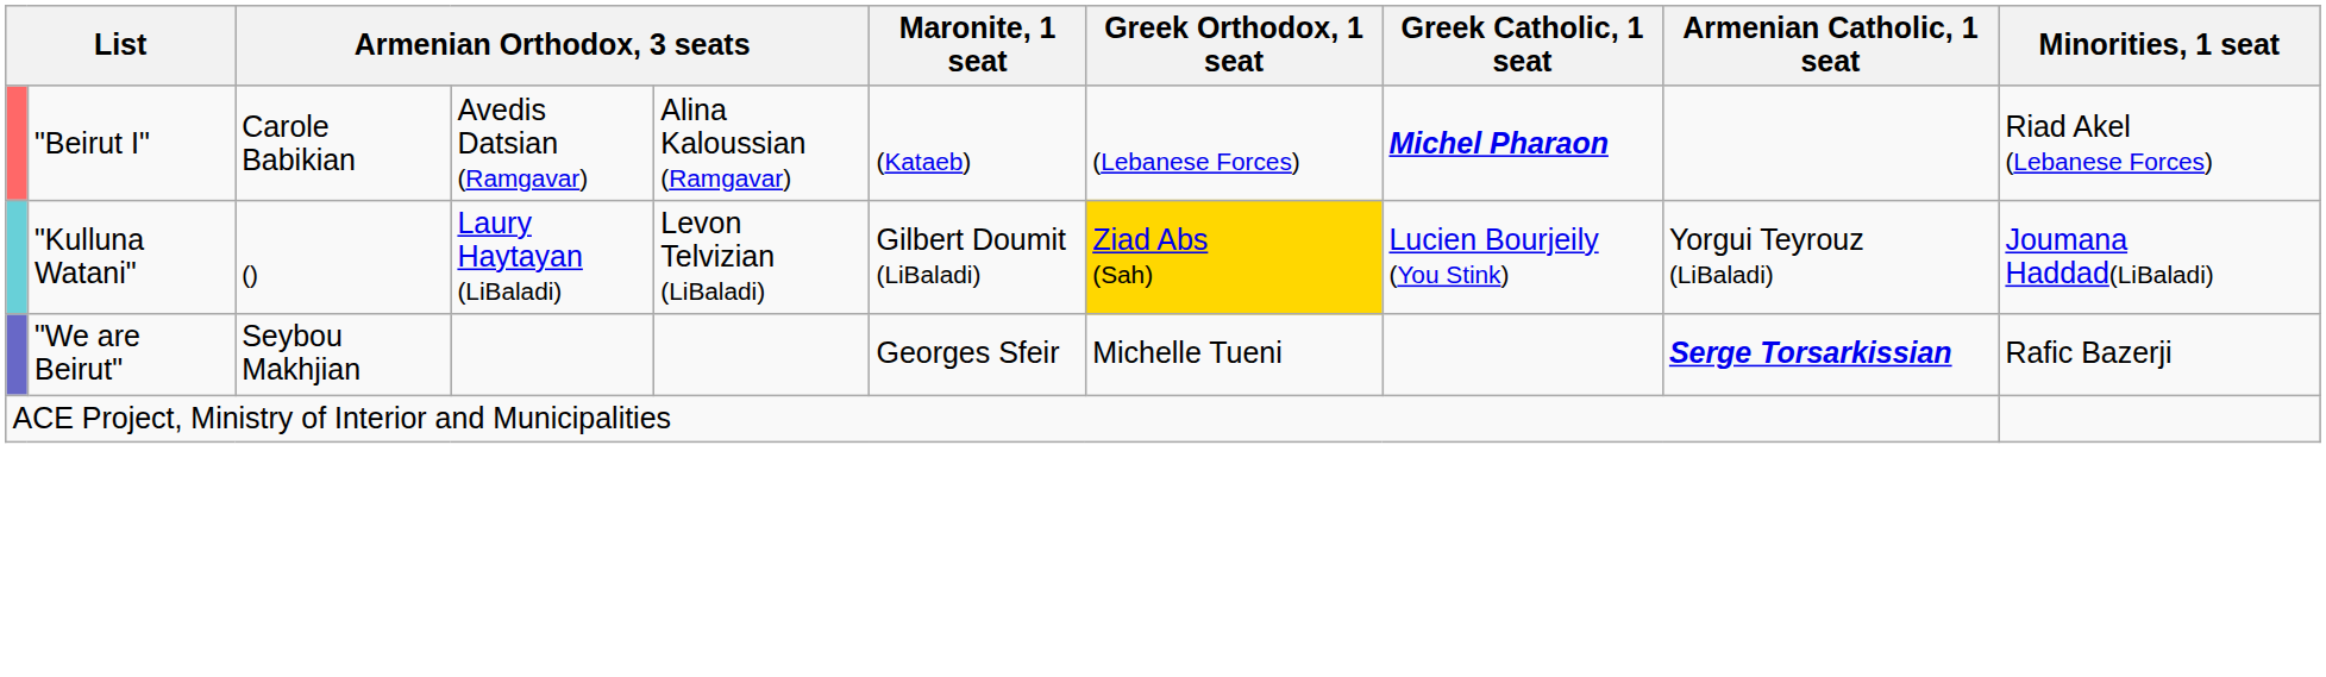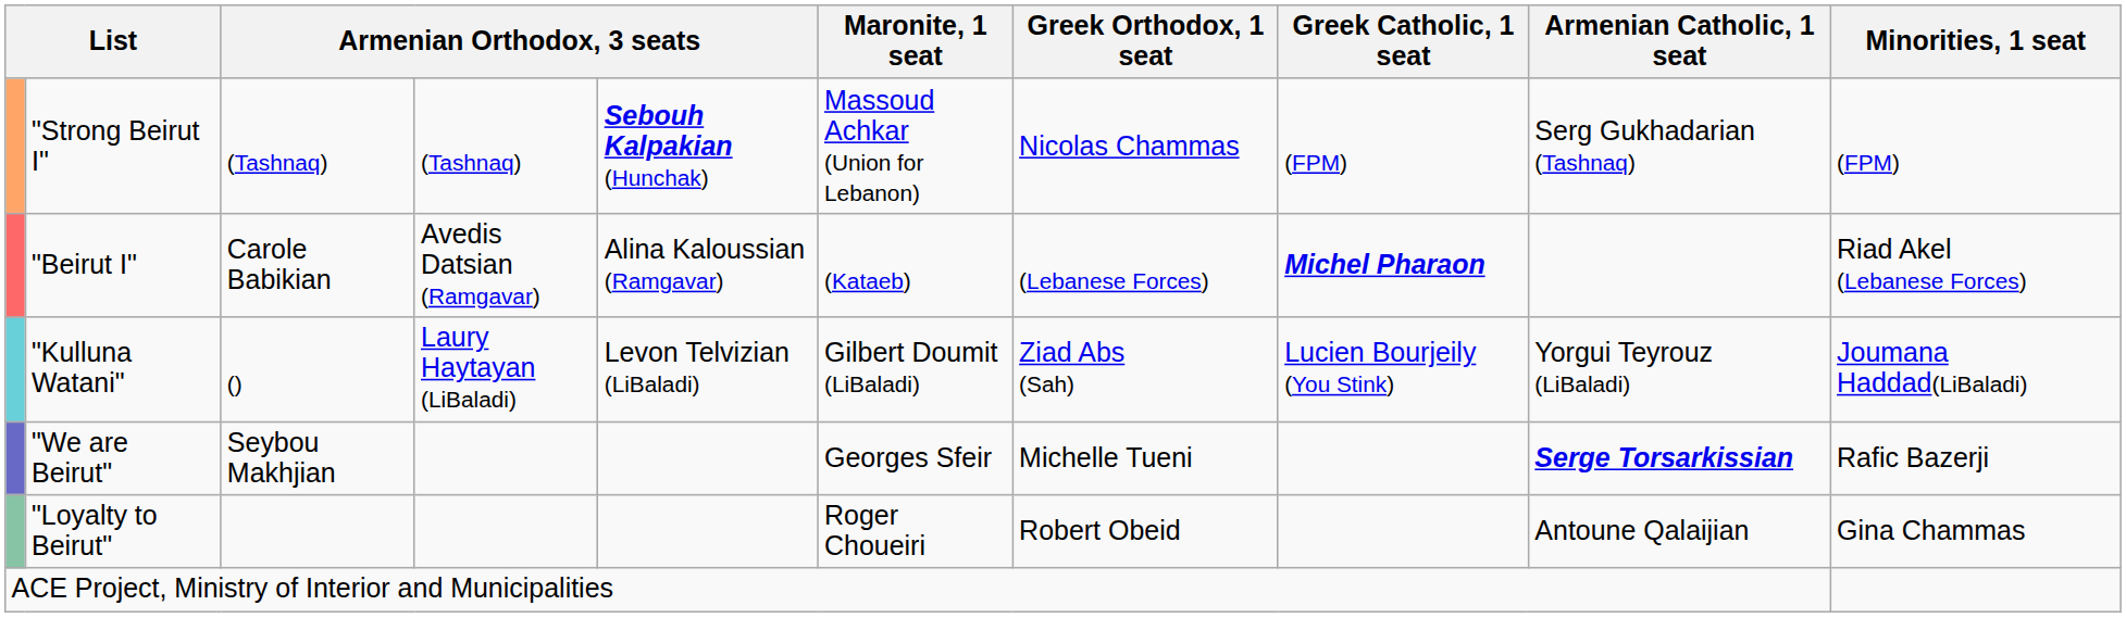 <table class="wikitable" style="text-align:left">
 <tr>
 <th colspan="2">List</th>
 <th colspan="3">Armenian Orthodox, 3 seats</th>
 <th>Maronite, 1 seat</th>
 <th>Greek Orthodox, 1 seat</th>
 <th>Greek Catholic, 1 seat</th>
 <th>Armenian Catholic, 1 seat</th>
 <th>Minorities, 1 seat</th>
+</tr>
+<tr>
+<td align=left, style="background-color:#ffa568"> </td>
+<td align="left">"Strong Beirut I"</td>
+<td><br><small>(<a href='#'>Tashnaq</a>)</small></td>
+<td><br><small>(<a href='#'>Tashnaq</a>)</small></td>
+<td><strong><em><a href='#'>Sebouh Kalpakian</a></em></strong><br><small>(<a href='#'>Hunchak</a>)</small></td>
+<td><a href='#'>Massoud Achkar</a><br><small>(Union for Lebanon)</small></td>
+<td><a href='#'>Nicolas Chammas</a></td>
+<td><br><small>(<a href='#'>FPM</a>)</small></td>
+<td>Serg Gukhadarian<br><small>(<a href='#'>Tashnaq</a>)</small></td>
+<td><br><small>(<a href='#'>FPM</a>)</small></td>
 </tr>
 <tr>
 <td align=left, style="background-color:#ff6868"> </td>
 <td align="left">"Beirut I"</td>
 <td>Carole Babikian</td>
 <td>Avedis Datsian<br><small>(<a href='#'>Ramgavar</a>)</small></td>
 <td>Alina Kaloussian<br><small>(<a href='#'>Ramgavar</a>)</small></td>
 <td><br><small>(<a href='#'>Kataeb</a>)</small></td>
 <td><br><small>(<a href='#'>Lebanese Forces</a>)</small></td>
 <td><strong><em><a href='#'>Michel Pharaon</a></em></strong></td>
 <td></td>
 <td>Riad Akel<br><small>(<a href='#'>Lebanese Forces</a>)</small></td>
 </tr>
 <tr>
 <td align=left, style="background-color:#68d0d8"> </td>
 <td align="left">"Kulluna Watani"</td>
 <td><br><small>()</small></td>
 <td><a href='#'>Laury Haytayan</a><br><small>(LiBaladi)</small></td>
 <td>Levon Telvizian<br><small>(LiBaladi)</small></td>
 <td>Gilbert Doumit<br><small>(LiBaladi)</small></td>
-<td style="background: gold;"><a href='#'>Ziad Abs</a><br><small>(Sah)</small></td>
+<td><a href='#'>Ziad Abs</a><br><small>(Sah)</small></td>
 <td><a href='#'>Lucien Bourjeily</a><br><small>(<a href='#'>You Stink</a>)</small></td>
 <td>Yorgui Teyrouz<br><small>(LiBaladi)</small></td>
 <td><a href='#'>Joumana Haddad</a><small>(LiBaladi)</small></td>
 </tr>
 <tr>
 <td align=left, style="background-color:#6868c7"> </td>
 <td align="left">"We are Beirut"</td>
 <td>Seybou Makhjian</td>
 <td></td>
 <td></td>
 <td>Georges Sfeir</td>
 <td>Michelle Tueni</td>
 <td></td>
 <td><strong><em><a href='#'>Serge Torsarkissian</a></em></strong></td>
 <td>Rafic Bazerji</td>
 </tr>
 <tr>
+<td align=left, style="background-color:#87c3a5"></td>
+<td align="left">"Loyalty to Beirut"</td>
+<td></td>
+<td></td>
+<td></td>
+<td>Roger Choueiri</td>
+<td>Robert Obeid</td>
+<td></td>
+<td>Antoune Qalaijian</td>
+<td>Gina Chammas</td>
+</tr>
+<tr>
 <td colspan="9" style="text-align:left;">ACE Project, Ministry of Interior and Municipalities</td>
 </tr>
 </table>
